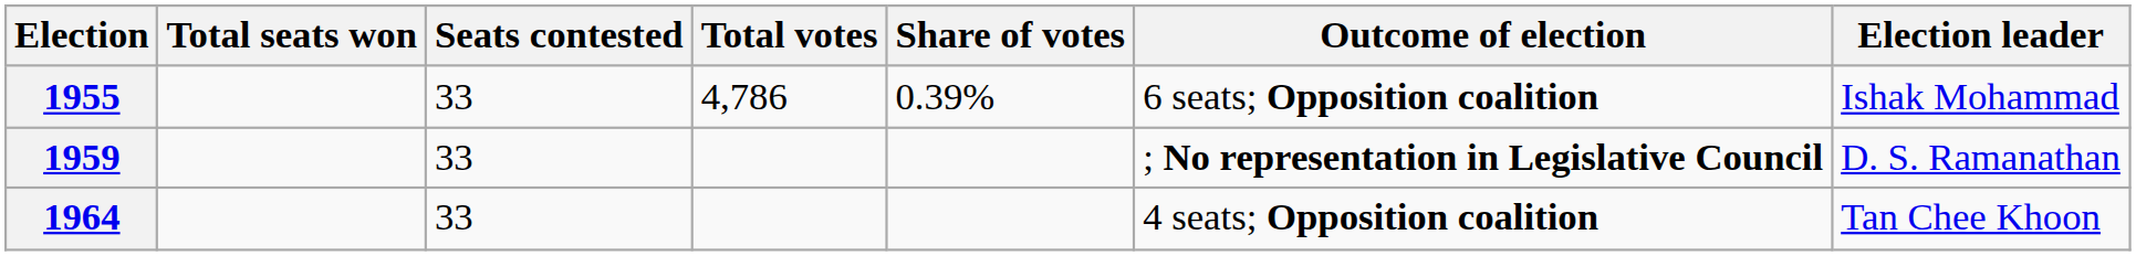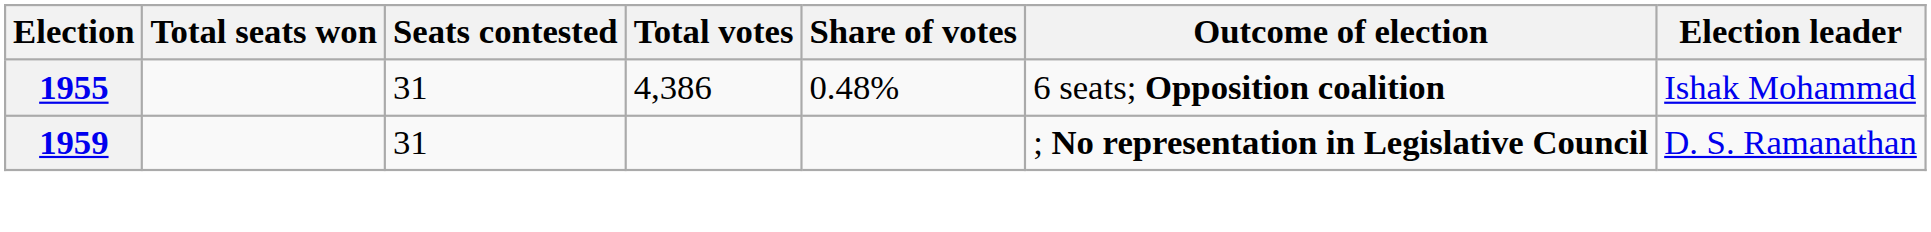 <table class="wikitable">
 <tr>
 <th>Election</th>
 <th>Total seats won</th>
 <th>Seats contested</th>
 <th>Total votes</th>
 <th>Share of votes</th>
 <th>Outcome of election</th>
 <th>Election leader</th>
 </tr>
 <tr>
 <th><a href='#'>1955</a></th>
 <td></td>
-<td>33</td>
-<td>4,786</td>
-<td>0.39%</td>
+<td>31</td>
+<td>4,386</td>
+<td>0.48%</td>
 <td>6 seats; <strong>Opposition coalition</strong><br></td>
 <td><a href='#'>Ishak Mohammad</a></td>
 </tr>
 <tr>
 <th><a href='#'>1959</a></th>
 <td></td>
-<td>33</td>
+<td>31</td>
 <td></td>
 <td></td>
 <td>; <strong>No representation in Legislative Council</strong></td>
 <td><a href='#'>D. S. Ramanathan</a></td>
 </tr>
-<tr>
-<th><a href='#'>1964</a></th>
-<td></td>
-<td>33</td>
-<td></td>
-<td></td>
-<td>4 seats; <strong>Opposition coalition</strong><br></td>
-<td><a href='#'>Tan Chee Khoon</a></td>
-</tr>
 </table>
